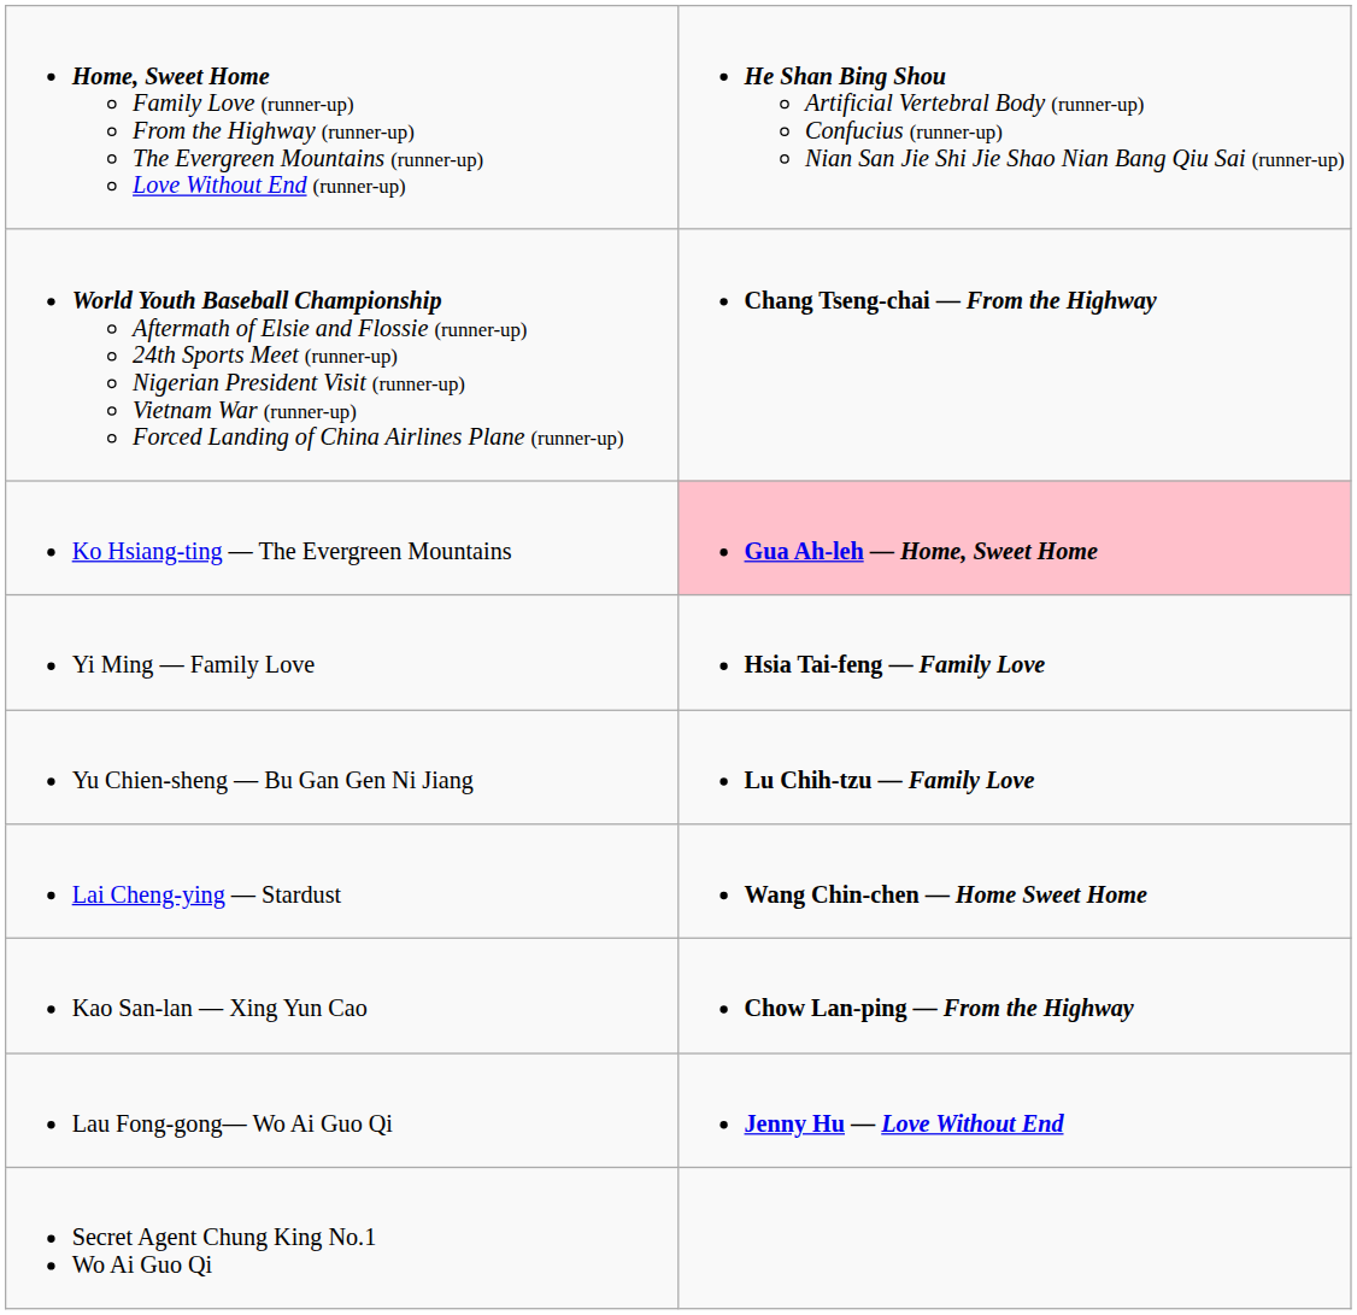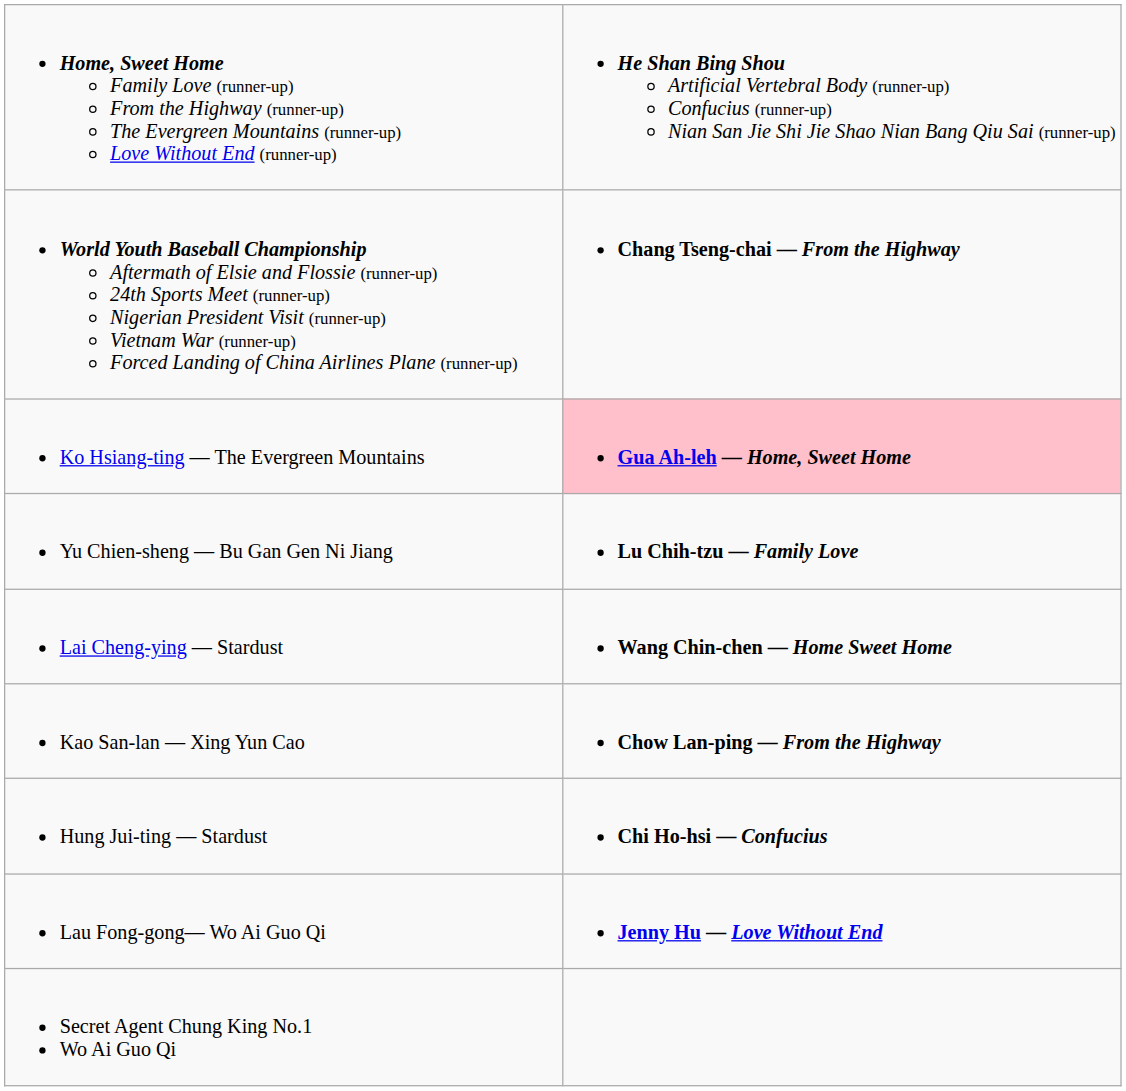 <table class=wikitable>
 <tr>
 <td valign="top" width="50%"><br><ul><li><strong><em>Home, Sweet Home</em></strong><ul><li><em>Family Love</em> <small>(runner-up)</small></li><li><em>From the Highway</em> <small>(runner-up)</small></li><li><em>The Evergreen Mountains</em> <small>(runner-up)</small></li><li><em><a href='#'>Love Without End</a></em> <small>(runner-up)</small></li></ul></li></ul></td>
 <td valign="top" width="50%"><br><ul><li><strong><em>He Shan Bing Shou</em></strong><ul><li><em>Artificial Vertebral Body</em> <small>(runner-up)</small></li><li><em>Confucius</em> <small>(runner-up)</small></li><li><em>Nian San Jie Shi Jie Shao Nian Bang Qiu Sai</em> <small>(runner-up)</small></li></ul></li></ul></td>
 </tr>
 <tr>
 <td valign="top" width="50%"><br><ul><li><strong><em>World Youth Baseball Championship</em></strong><ul><li><em>Aftermath of Elsie and Flossie</em> <small>(runner-up)</small></li><li><em>24th Sports Meet</em> <small>(runner-up)</small></li><li><em>Nigerian President Visit</em> <small>(runner-up)</small></li><li><em>Vietnam War</em> <small>(runner-up)</small></li><li><em>Forced Landing of China Airlines Plane</em> <small>(runner-up)</small></li></ul></li></ul></td>
 <td valign="top" width="50%"><br><ul><li><strong>Chang Tseng-chai — <em>From the Highway<strong><em></li></ul></td>
 </tr>
 <tr>
 <td valign="top" width="50%"><br><ul><li></strong><a href='#'>Ko Hsiang-ting</a> — </em>The Evergreen Mountains</em></strong></li></ul></td>
 <td valign="top" width="50%" style="background: pink;"><br><ul><li><strong><a href='#'>Gua Ah-leh</a> — <em>Home, Sweet Home<strong><em></li></ul></td>
 </tr>
 <tr>
-<td valign="top" width="50%"><br><ul><li></strong>Yi Ming — </em>Family Love</em></strong></li></ul></td>
-<td valign="top" width="50%"><br><ul><li><strong>Hsia Tai-feng — <em>Family Love<strong><em></li></ul></td>
-</tr>
-<tr>
 <td valign="top" width="50%"><br><ul><li></strong>Yu Chien-sheng  — </em>Bu Gan Gen Ni Jiang</em></strong></li></ul></td>
 <td valign="top" width="50%"><br><ul><li><strong>Lu Chih-tzu — <em>Family Love<strong><em></li></ul></td>
 </tr>
 <tr>
 <td valign="top" width="50%"><br><ul><li></strong><a href='#'>Lai Cheng-ying</a> — </em>Stardust</em></strong></li></ul></td>
 <td valign="top" width="50%"><br><ul><li><strong>Wang Chin-chen — <em>Home Sweet Home<strong><em></li></ul></td>
 </tr>
 <tr>
 <td valign="top" width="50%"><br><ul><li></strong>Kao San-lan — </em>Xing Yun Cao</em></strong></li></ul></td>
 <td valign="top" width="50%"><br><ul><li><strong>Chow Lan-ping — <em>From the Highway<strong><em></li></ul></td>
 </tr>
 <tr>
+<td valign="top" width="50%"><br><ul><li></strong>Hung Jui-ting — </em>Stardust</em></strong></li></ul></td>
+<td valign="top" width="50%"><br><ul><li><strong>Chi Ho-hsi — <em>Confucius<strong><em></li></ul></td>
+</tr>
+<tr>
 <td valign="top" width="50%"><br><ul><li></strong>Lau Fong-gong— </em>Wo Ai Guo Qi</em></strong></li></ul></td>
 <td valign="top" width="50%"><br><ul><li><strong><a href='#'>Jenny Hu</a> — <em><a href='#'>Love Without End</a><strong><em></li></ul></td>
 </tr>
 <tr>
 <td valign="top" width="50%"><br><ul><li></em></strong>Secret Agent Chung King No.1<strong><em></li><li></em></strong>Wo Ai Guo Qi<strong><em></li></ul></td>
 </tr>
 </table>
